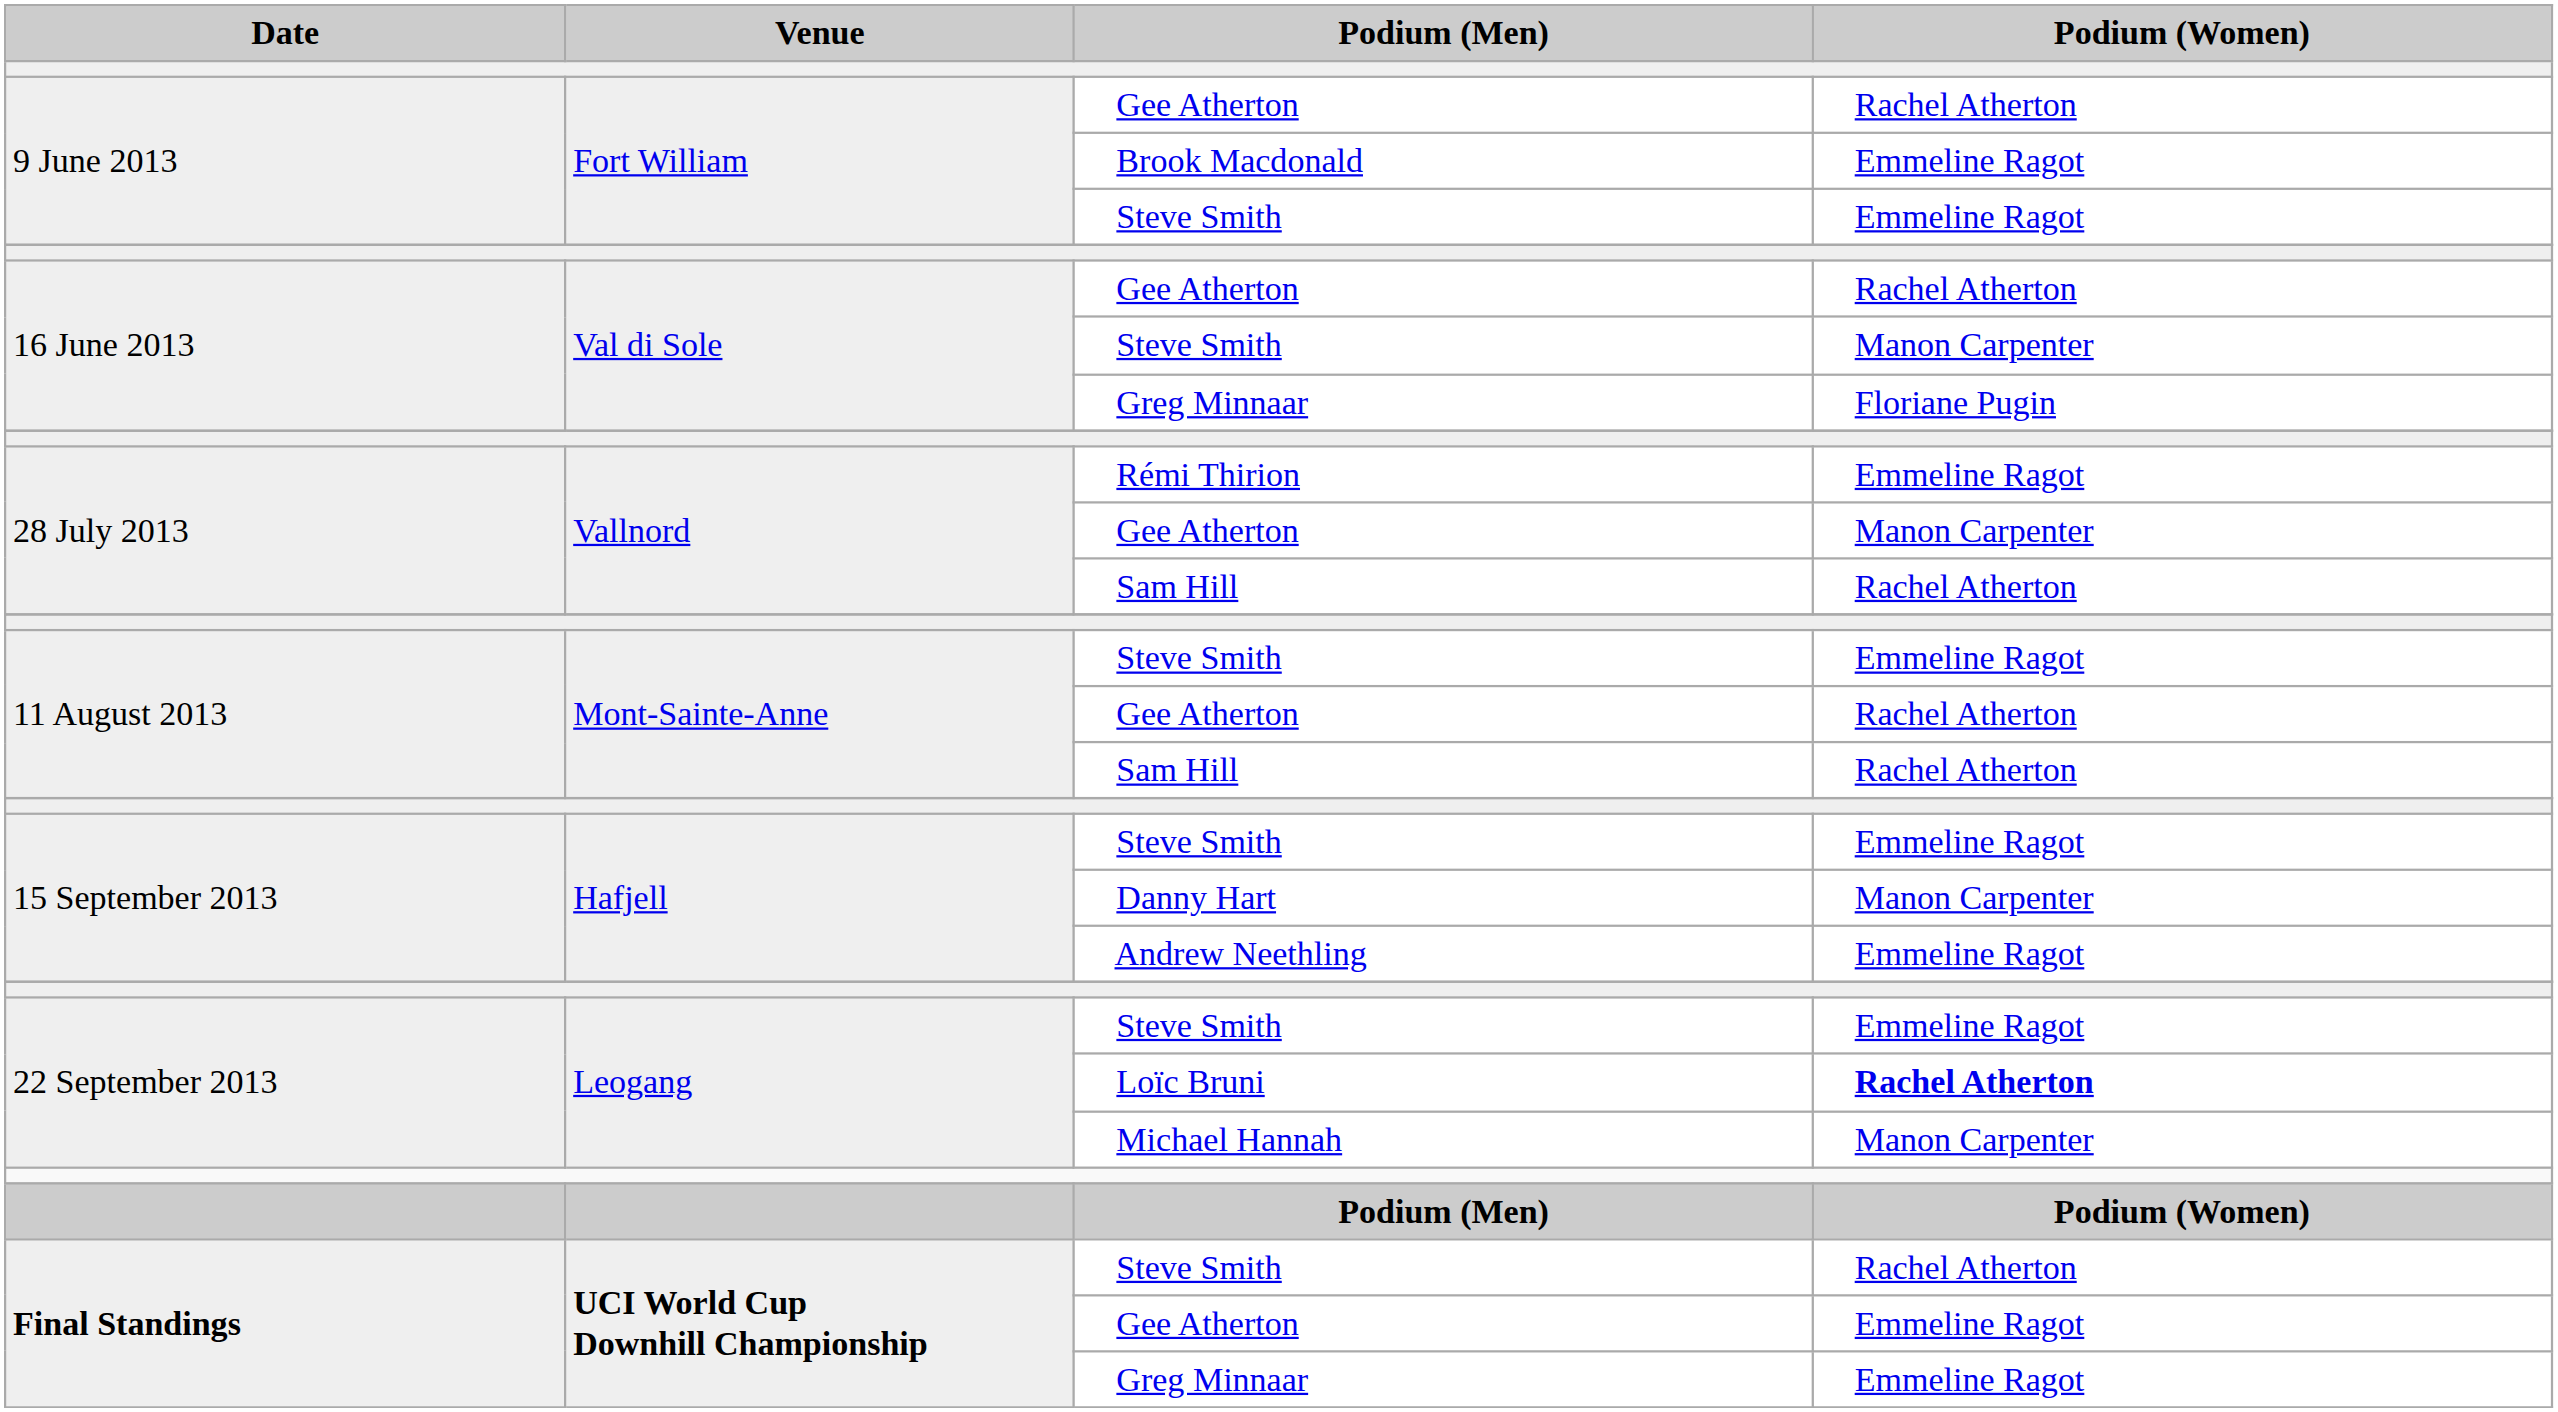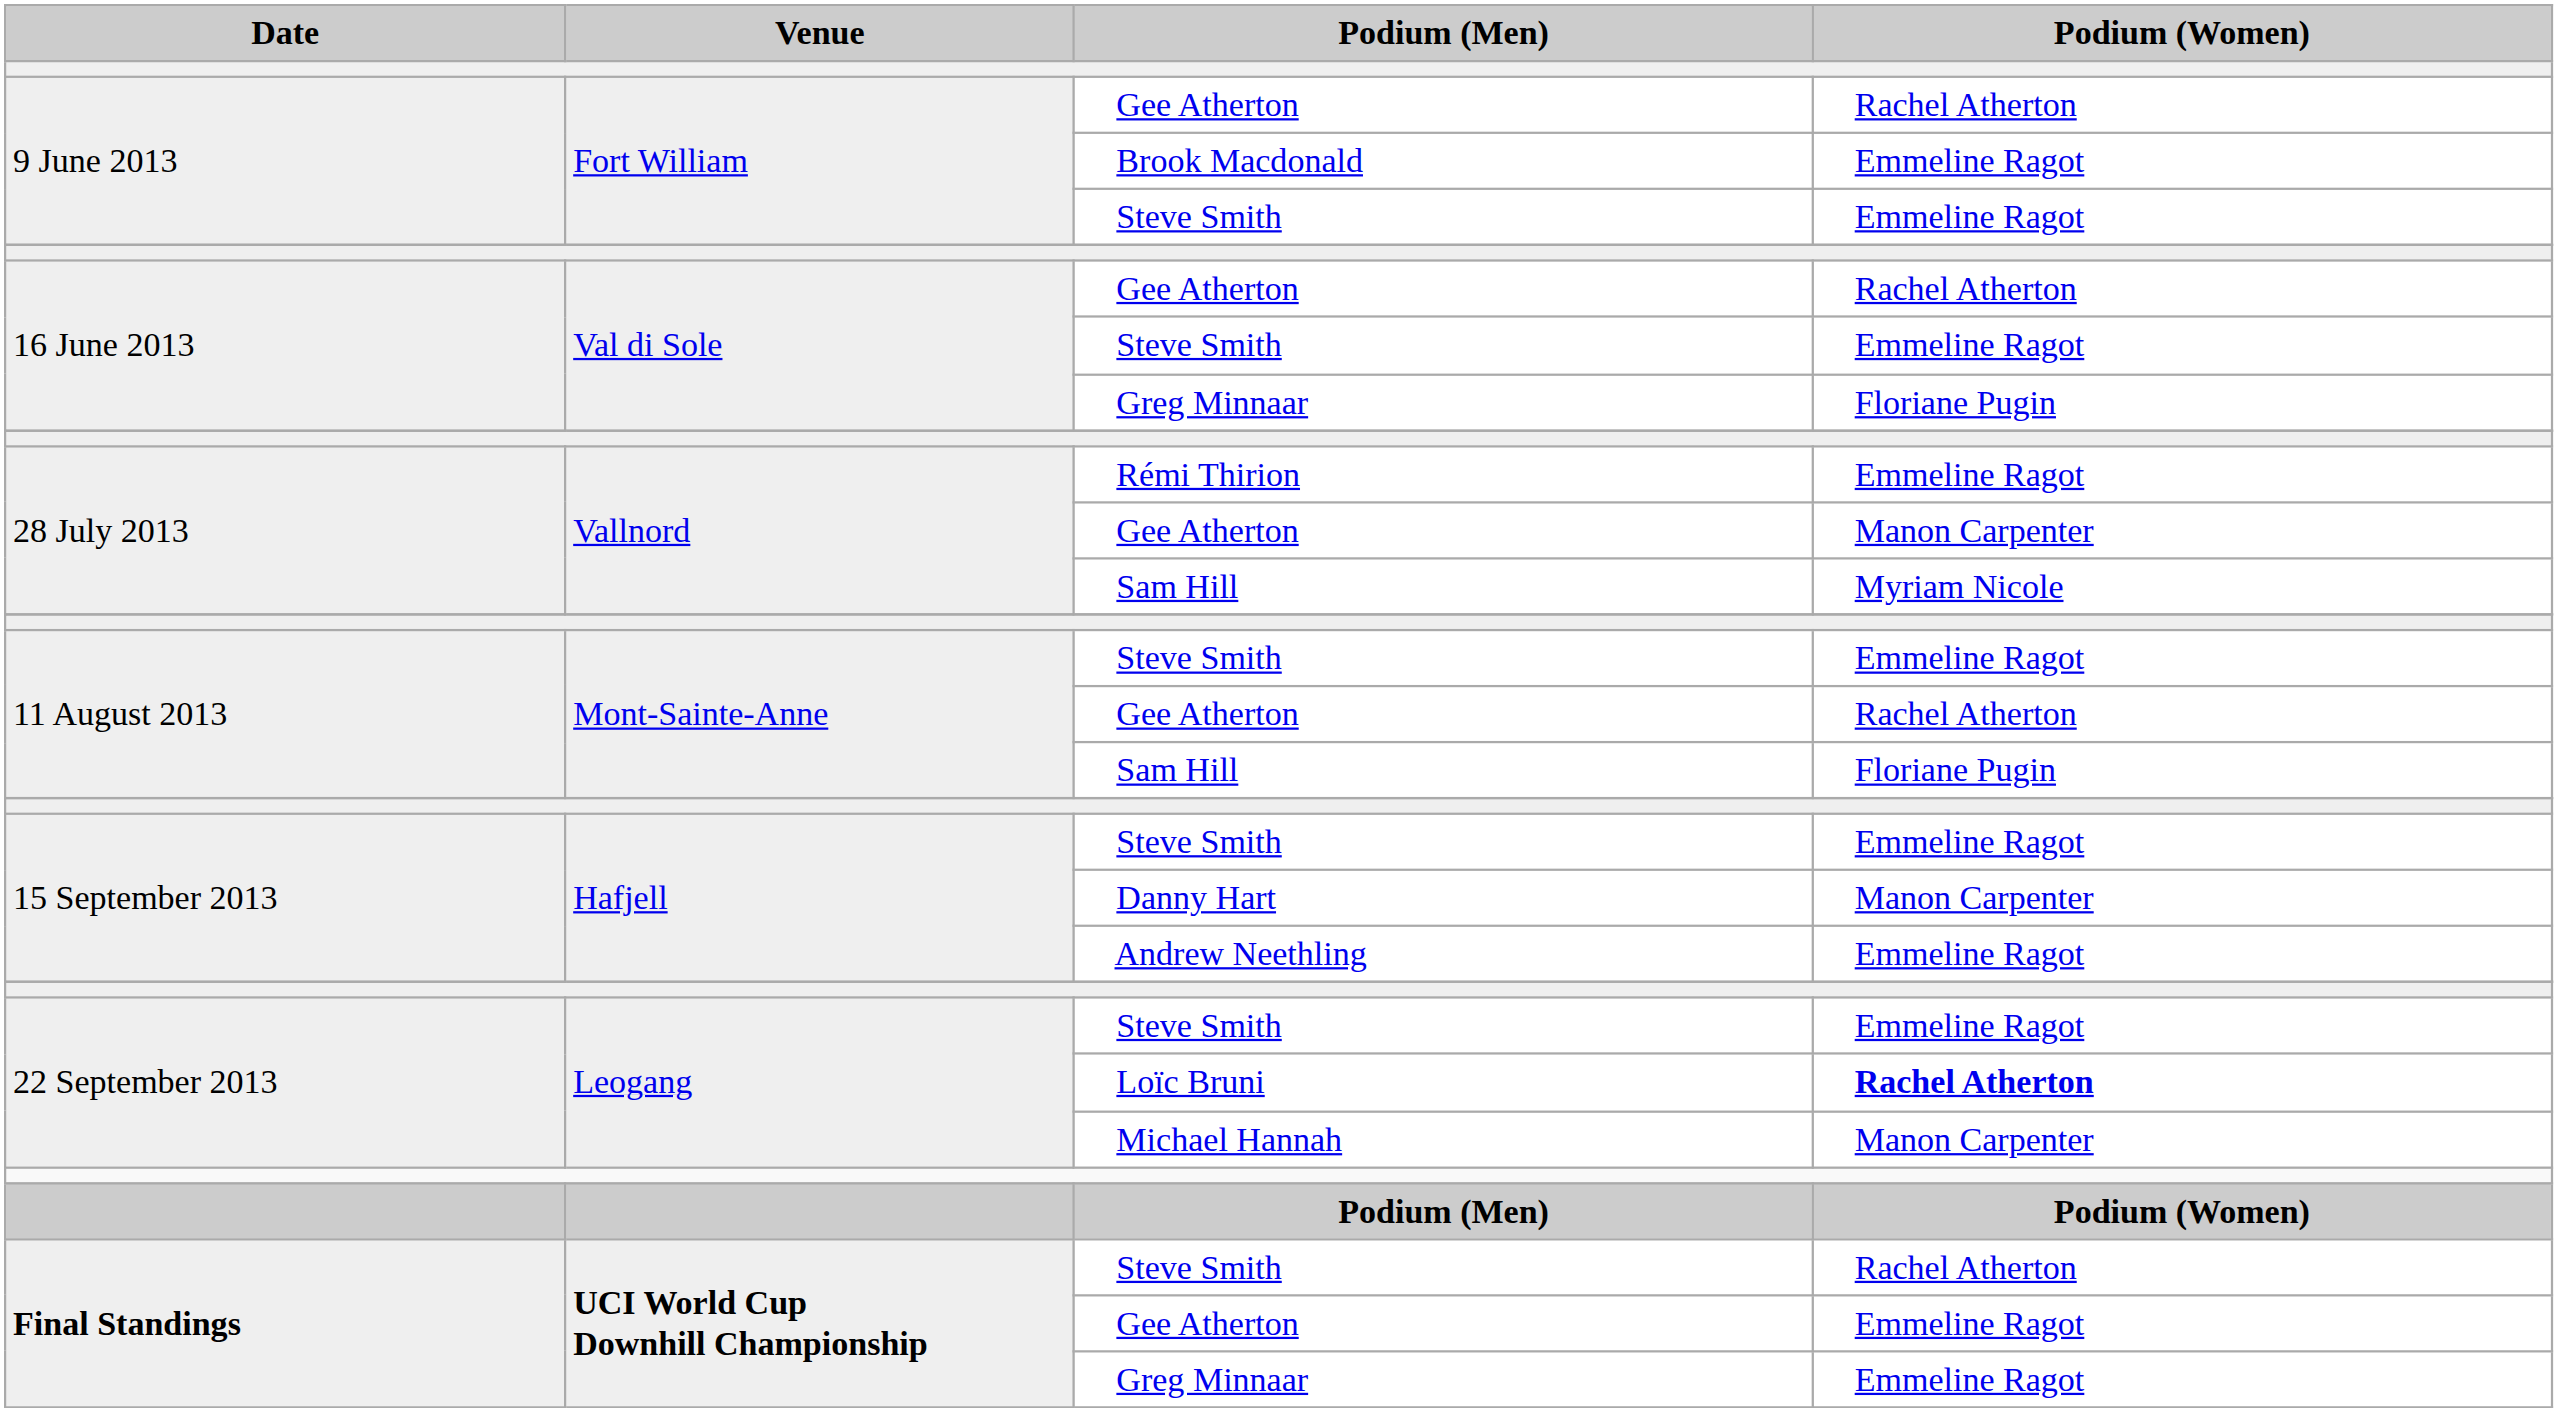 <table class="wikitable" width=90% bgcolor="#f7f8ff" cellpadding="3" cellspacing="0" border="1" style="font-size: 95%; border: gray solid 1px; border-collapse: collapse;">
 <tr bgcolor="#CCCCCC">
 <td align="center"><strong>Date</strong></td>
 <td width=20% align="center"><strong>Venue</strong></td>
 <td width=29% align="center"><strong>Podium (Men)</strong></td>
 <td width=29% align="center"><strong>Podium (Women)</strong></td>
 </tr>
 <tr bgcolor="#EFEFEF">
 <td colspan=4></td>
 </tr>
 <tr bgcolor="#EFEFEF">
 <td rowspan=3>9 June 2013</td>
 <td rowspan=3> <a href='#'>Fort William</a></td>
 <td bgcolor="#ffffff">      <a href='#'>Gee Atherton</a></td>
 <td bgcolor="#ffffff">      <a href='#'>Rachel Atherton</a></td>
 </tr>
 <tr>
 <td bgcolor="#ffffff">      <a href='#'>Brook Macdonald</a></td>
 <td bgcolor="#ffffff">      <a href='#'>Emmeline Ragot</a></td>
 </tr>
 <tr>
 <td bgcolor="#ffffff">      <a href='#'>Steve Smith</a></td>
 <td bgcolor="#ffffff">      <a href='#'>Emmeline Ragot</a></td>
 </tr>
 <tr>
 </tr>
 <tr bgcolor="#EFEFEF">
 <td colspan=4></td>
 </tr>
 <tr bgcolor="#EFEFEF">
 <td rowspan=3>16 June 2013</td>
 <td rowspan=3> <a href='#'>Val di Sole</a></td>
 <td bgcolor="#ffffff">      <a href='#'>Gee Atherton</a></td>
 <td bgcolor="#ffffff">      <a href='#'>Rachel Atherton</a></td>
 </tr>
 <tr>
 <td bgcolor="#ffffff">      <a href='#'>Steve Smith</a></td>
-<td bgcolor="#ffffff">      <a href='#'>Manon Carpenter</a></td>
+<td bgcolor="#ffffff">      <a href='#'>Emmeline Ragot</a></td>
 </tr>
 <tr>
 <td bgcolor="#ffffff">      <a href='#'>Greg Minnaar</a></td>
 <td bgcolor="#ffffff">      <a href='#'>Floriane Pugin</a></td>
 </tr>
 <tr>
 </tr>
 <tr bgcolor="#EFEFEF">
 <td colspan=4></td>
 </tr>
 <tr bgcolor="#EFEFEF">
 <td rowspan=3>28 July 2013</td>
 <td rowspan=3> <a href='#'>Vallnord</a></td>
 <td bgcolor="#ffffff">      <a href='#'>Rémi Thirion</a></td>
 <td bgcolor="#ffffff">      <a href='#'>Emmeline Ragot</a></td>
 </tr>
 <tr>
 <td bgcolor="#ffffff">      <a href='#'>Gee Atherton</a></td>
 <td bgcolor="#ffffff">      <a href='#'>Manon Carpenter</a></td>
 </tr>
 <tr>
 <td bgcolor="#ffffff">      <a href='#'>Sam Hill</a></td>
-<td bgcolor="#ffffff">      <a href='#'>Rachel Atherton</a></td>
+<td bgcolor="#ffffff">      <a href='#'>Myriam Nicole</a></td>
 </tr>
 <tr>
 </tr>
 <tr bgcolor="#EFEFEF">
 <td colspan=4></td>
 </tr>
 <tr bgcolor="#EFEFEF">
 <td rowspan=3>11 August 2013</td>
 <td rowspan=3> <a href='#'>Mont-Sainte-Anne</a></td>
 <td bgcolor="#ffffff">      <a href='#'>Steve Smith</a></td>
 <td bgcolor="#ffffff">      <a href='#'>Emmeline Ragot</a></td>
 </tr>
 <tr>
 <td bgcolor="#ffffff">      <a href='#'>Gee Atherton</a></td>
 <td bgcolor="#ffffff">      <a href='#'>Rachel Atherton</a></td>
 </tr>
 <tr>
 <td bgcolor="#ffffff">      <a href='#'>Sam Hill</a></td>
-<td bgcolor="#ffffff">      <a href='#'>Rachel Atherton</a></td>
+<td bgcolor="#ffffff">      <a href='#'>Floriane Pugin</a></td>
 </tr>
 <tr>
 </tr>
 <tr bgcolor="#EFEFEF">
 <td colspan=4></td>
 </tr>
 <tr bgcolor="#EFEFEF">
 <td rowspan=3>15 September 2013</td>
 <td rowspan=3> <a href='#'>Hafjell</a></td>
 <td bgcolor="#ffffff">      <a href='#'>Steve Smith</a></td>
 <td bgcolor="#ffffff">      <a href='#'>Emmeline Ragot</a></td>
 </tr>
 <tr>
 <td bgcolor="#ffffff">      <a href='#'>Danny Hart</a></td>
 <td bgcolor="#ffffff">      <a href='#'>Manon Carpenter</a></td>
 </tr>
 <tr>
 <td bgcolor="#ffffff">      <a href='#'>Andrew Neethling</a></td>
 <td bgcolor="#ffffff">      <a href='#'>Emmeline Ragot</a></td>
 </tr>
 <tr>
 </tr>
 <tr bgcolor="#EFEFEF">
 <td colspan=4></td>
 </tr>
 <tr bgcolor="#EFEFEF">
 <td rowspan=3>22 September 2013</td>
 <td rowspan=3> <a href='#'>Leogang</a></td>
 <td bgcolor="#ffffff">      <a href='#'>Steve Smith</a></td>
 <td bgcolor="#ffffff">      <a href='#'>Emmeline Ragot</a></td>
 </tr>
 <tr>
 <td bgcolor="#ffffff">      <a href='#'>Loïc Bruni</a></td>
 <td bgcolor="#ffffff"><strong>      <a href='#'>Rachel Atherton</a></strong></td>
 </tr>
 <tr>
 <td bgcolor="#ffffff">      <a href='#'>Michael Hannah</a></td>
 <td bgcolor="#ffffff">      <a href='#'>Manon Carpenter</a></td>
 </tr>
 <tr>
 <td colspan=4></td>
 </tr>
 <tr bgcolor="#CCCCCC">
 <td align="center"></td>
 <td width=20% align="center"></td>
 <td width=29% align="center"><strong>Podium (Men)</strong></td>
 <td width=29% align="center"><strong>Podium (Women)</strong></td>
 </tr>
 <tr bgcolor="#EFEFEF">
 <td rowspan=3><strong>Final Standings</strong></td>
 <td rowspan=3><strong>UCI World Cup<br> Downhill Championship</strong></td>
 <td bgcolor="#ffffff">      <a href='#'>Steve Smith</a></td>
 <td bgcolor="#ffffff">      <a href='#'>Rachel Atherton</a></td>
 </tr>
 <tr>
 <td bgcolor="#ffffff">      <a href='#'>Gee Atherton</a></td>
 <td bgcolor="#ffffff">      <a href='#'>Emmeline Ragot</a></td>
 </tr>
 <tr>
 <td bgcolor="#ffffff">      <a href='#'>Greg Minnaar</a></td>
 <td bgcolor="#ffffff">      <a href='#'>Emmeline Ragot</a></td>
 </tr>
 </table>
